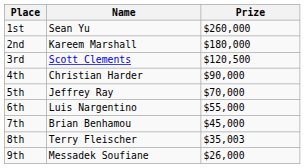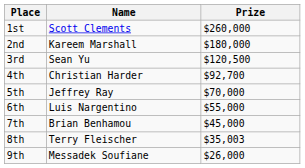 <table class="wikitable">
 <tr>
 <th style="width:50px;">Place</th>
 <th style="width:200px;">Name</th>
 <th style="width:125px;">Prize</th>
 </tr>
 <tr>
 <td>1st</td>
-<td> Sean Yu</td>
+<td> <a href='#'>Scott Clements</a></td>
 <td>$260,000</td>
 </tr>
 <tr>
 <td>2nd</td>
 <td> Kareem Marshall</td>
 <td>$180,000</td>
 </tr>
 <tr>
 <td>3rd</td>
-<td> <a href='#'>Scott Clements</a></td>
+<td> Sean Yu</td>
 <td>$120,500</td>
 </tr>
 <tr>
 <td>4th</td>
 <td> Christian Harder</td>
-<td>$90,000</td>
+<td>$92,700</td>
 </tr>
 <tr>
 <td>5th</td>
 <td> Jeffrey Ray</td>
 <td>$70,000</td>
 </tr>
 <tr>
 <td>6th</td>
 <td> Luis Nargentino</td>
 <td>$55,000</td>
 </tr>
 <tr>
 <td>7th</td>
 <td> Brian Benhamou</td>
 <td>$45,000</td>
 </tr>
 <tr>
 <td>8th</td>
 <td> Terry Fleischer</td>
 <td>$35,003</td>
 </tr>
 <tr>
 <td>9th</td>
 <td> Messadek Soufiane</td>
 <td>$26,000</td>
 </tr>
 </table>
